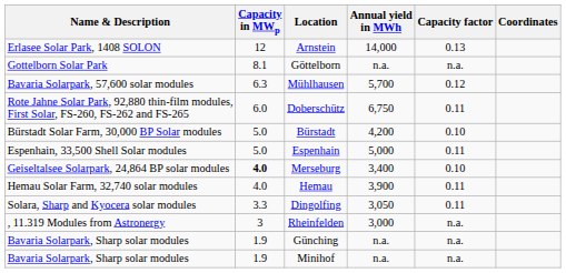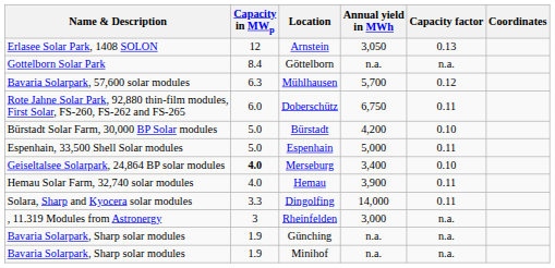 <table class="wikitable sortable" style="text-align: center;">
 <tr>
 <th>Name & Description</th>
 <th><a href='#'>Capacity</a><br>in <a href='#'>MW</a><a href='#'><sub>p</sub></a></th>
 <th>Location</th>
 <th>Annual yield<br>in <a href='#'>MWh</a></th>
 <th>Capacity factor</th>
 <th>Coordinates</th>
 </tr>
 <tr>
 <td align=left><a href='#'>Erlasee Solar Park</a>, 1408 <a href='#'>SOLON</a></td>
 <td>12</td>
 <td><a href='#'>Arnstein</a></td>
-<td>14,000</td>
+<td>3,050</td>
 <td>0.13</td>
 <td align=left></td>
 </tr>
 <tr>
 <td align=left><a href='#'>Gottelborn Solar Park</a></td>
-<td>8.1</td>
+<td>8.4</td>
 <td>Göttelborn</td>
 <td>n.a.</td>
 <td>n.a.</td>
 <td align=left></td>
 </tr>
 <tr>
 <td align=left><a href='#'>Bavaria Solarpark</a>, 57,600 solar modules</td>
 <td>6.3</td>
 <td><a href='#'>Mühlhausen</a></td>
 <td>5,700</td>
 <td>0.12</td>
 <td align=left></td>
 </tr>
 <tr>
 <td align=left><a href='#'>Rote Jahne Solar Park</a>, 92,880 thin-film modules,<br><a href='#'>First Solar</a>, FS-260, FS-262 and FS-265</td>
 <td>6.0</td>
 <td><a href='#'>Doberschütz</a></td>
 <td>6,750</td>
 <td>0.11</td>
 <td align=left></td>
 </tr>
 <tr>
 <td align=left>Bürstadt Solar Farm, 30,000 <a href='#'>BP Solar</a> modules</td>
 <td>5.0</td>
 <td><a href='#'>Bürstadt</a></td>
 <td>4,200</td>
 <td>0.10</td>
 <td align=left></td>
 </tr>
 <tr>
 <td align=left>Espenhain, 33,500 Shell Solar modules</td>
 <td>5.0</td>
 <td><a href='#'>Espenhain</a></td>
 <td>5,000</td>
 <td>0.11</td>
 <td align=left></td>
 </tr>
 <tr>
 <td align=left><a href='#'>Geiseltalsee Solarpark</a>, 24,864 BP solar modules</td>
 <td><strong>4.0</strong></td>
 <td><a href='#'>Merseburg</a></td>
 <td>3,400</td>
 <td>0.10</td>
 <td align=left></td>
 </tr>
 <tr>
 <td align=left>Hemau Solar Farm, 32,740 solar modules</td>
 <td>4.0</td>
 <td><a href='#'>Hemau</a></td>
 <td>3,900</td>
 <td>0.11</td>
 <td align=left></td>
 </tr>
 <tr>
 <td align=left>Solara, <a href='#'>Sharp</a> and <a href='#'>Kyocera</a> solar modules</td>
 <td>3.3</td>
 <td><a href='#'>Dingolfing</a></td>
-<td>3,050</td>
+<td>14,000</td>
 <td>0.11</td>
 <td align=left></td>
 </tr>
 <tr>
 <td align=left>, 11.319 Modules from <a href='#'>Astronergy</a></td>
 <td>3</td>
 <td><a href='#'>Rheinfelden</a></td>
 <td>3,000</td>
 <td>n.a.</td>
 <td align=left></td>
 </tr>
 <tr>
 <td align=left><a href='#'>Bavaria Solarpark</a>, Sharp solar modules</td>
 <td>1.9</td>
 <td>Günching</td>
 <td>n.a.</td>
 <td>n.a.</td>
 <td align=left></td>
 </tr>
 <tr>
 <td align=left><a href='#'>Bavaria Solarpark</a>, Sharp solar modules</td>
 <td>1.9</td>
 <td>Minihof</td>
 <td>n.a.</td>
 <td>n.a.</td>
 <td align=left></td>
 </tr>
 </table>
